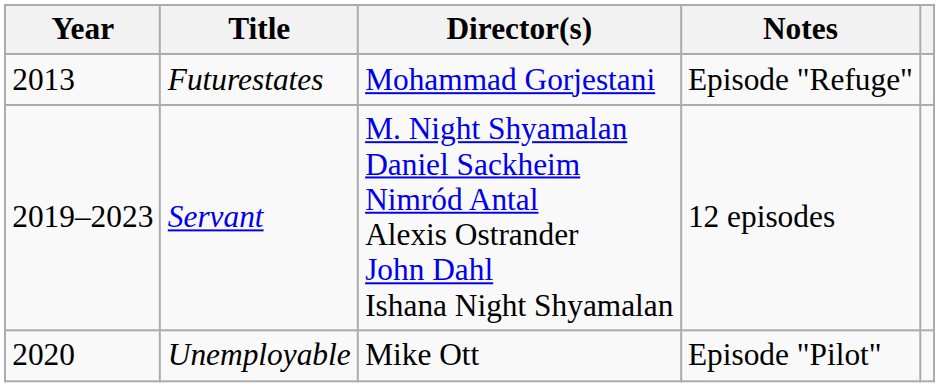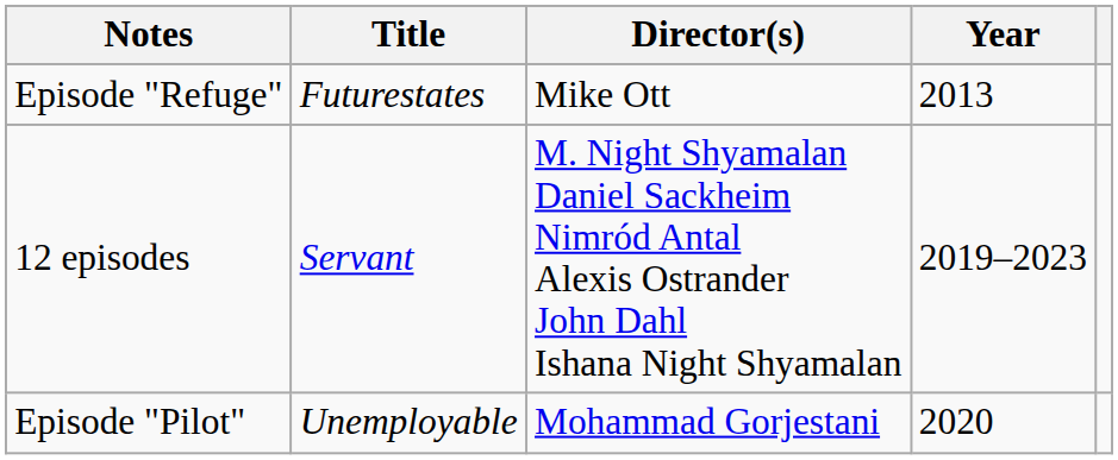 <table class="wikitable">
 <tr>
-<th>Year</th>
+<th>Notes</th>
 <th>Title</th>
 <th>Director(s)</th>
-<th>Notes</th>
+<th>Year</th>
 <th></th>
 </tr>
 <tr>
+<td>Episode "Refuge"</td>
+<td><em>Futurestates</em></td>
+<td>Mike Ott</td>
 <td>2013</td>
-<td><em>Futurestates</em></td>
-<td><a href='#'>Mohammad Gorjestani</a></td>
-<td>Episode "Refuge"</td>
 <td></td>
 </tr>
 <tr>
-<td>2019–2023</td>
+<td>12 episodes</td>
 <td><em><a href='#'>Servant</a></em></td>
 <td><a href='#'>M. Night Shyamalan</a><br><a href='#'>Daniel Sackheim</a><br><a href='#'>Nimród Antal</a><br>Alexis Ostrander<br><a href='#'>John Dahl</a><br>Ishana Night Shyamalan</td>
-<td>12 episodes</td>
+<td>2019–2023</td>
 <td style="text-align:center;"></td>
 </tr>
 <tr>
+<td>Episode "Pilot"</td>
+<td><em>Unemployable</em></td>
+<td><a href='#'>Mohammad Gorjestani</a></td>
 <td>2020</td>
-<td><em>Unemployable</em></td>
-<td>Mike Ott</td>
-<td>Episode "Pilot"</td>
 <td></td>
 </tr>
 </table>
